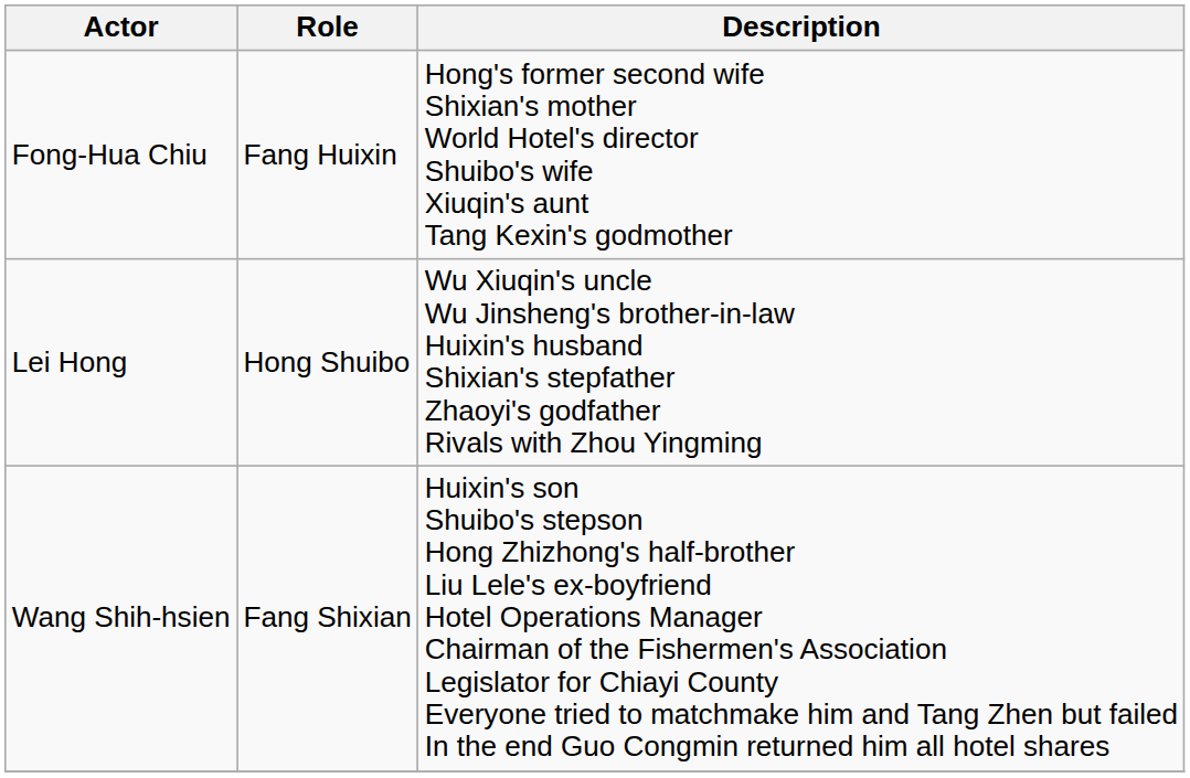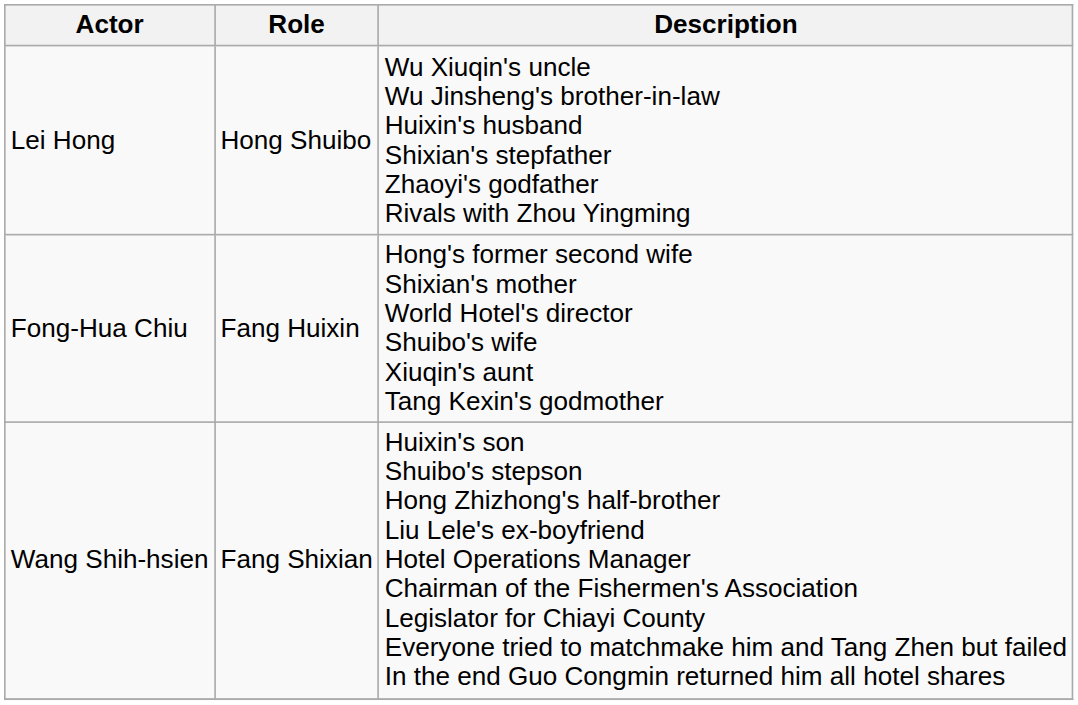 <table class="wikitable">
 <tr>
 <th>Actor</th>
 <th>Role</th>
 <th>Description</th>
 </tr>
 <tr>
+<td>Lei Hong</td>
+<td>Hong Shuibo</td>
+<td>Wu Xiuqin's uncle<br>Wu Jinsheng's brother-in-law<br>Huixin's husband<br>Shixian's stepfather<br>Zhaoyi's godfather<br>Rivals with Zhou Yingming</td>
+</tr>
+<tr>
 <td>Fong-Hua Chiu</td>
 <td>Fang Huixin</td>
 <td>Hong's former second wife<br>Shixian's mother<br>World Hotel's director<br>Shuibo's wife<br>Xiuqin's aunt<br>Tang Kexin's godmother</td>
-</tr>
-<tr>
-<td>Lei Hong</td>
-<td>Hong Shuibo</td>
-<td>Wu Xiuqin's uncle<br>Wu Jinsheng's brother-in-law<br>Huixin's husband<br>Shixian's stepfather<br>Zhaoyi's godfather<br>Rivals with Zhou Yingming</td>
 </tr>
 <tr>
 <td>Wang Shih-hsien</td>
 <td>Fang Shixian</td>
 <td>Huixin's son<br>Shuibo's stepson<br>Hong Zhizhong's half-brother<br>Liu Lele's ex-boyfriend<br>Hotel Operations Manager<br>Chairman of the Fishermen's Association<br>Legislator for Chiayi County<br>Everyone tried to matchmake him and Tang Zhen but failed<br>In the end Guo Congmin returned him all hotel shares</td>
 </tr>
 <tr>
 </tr>
 </table>
